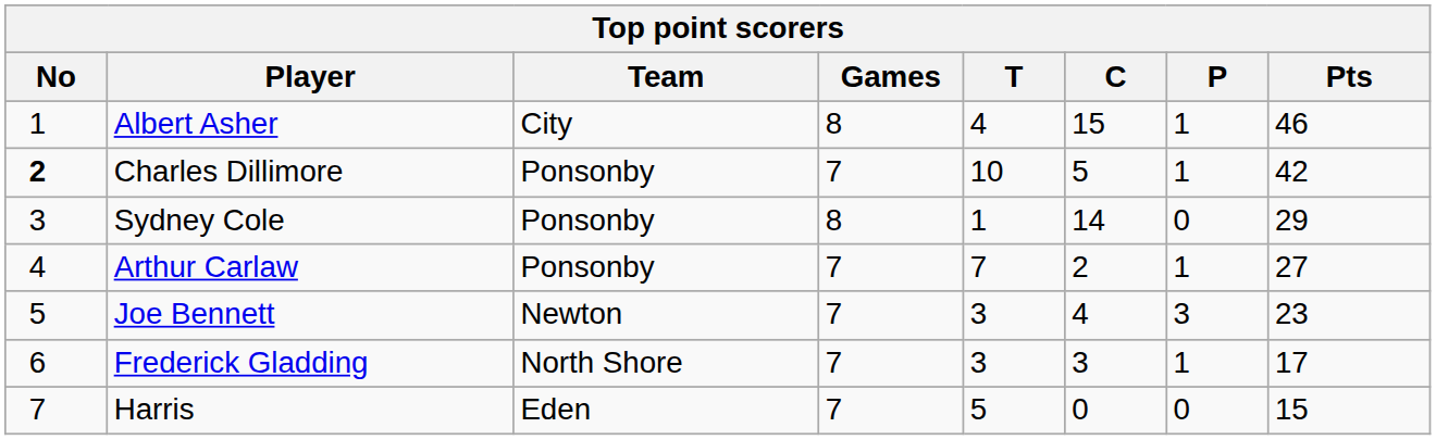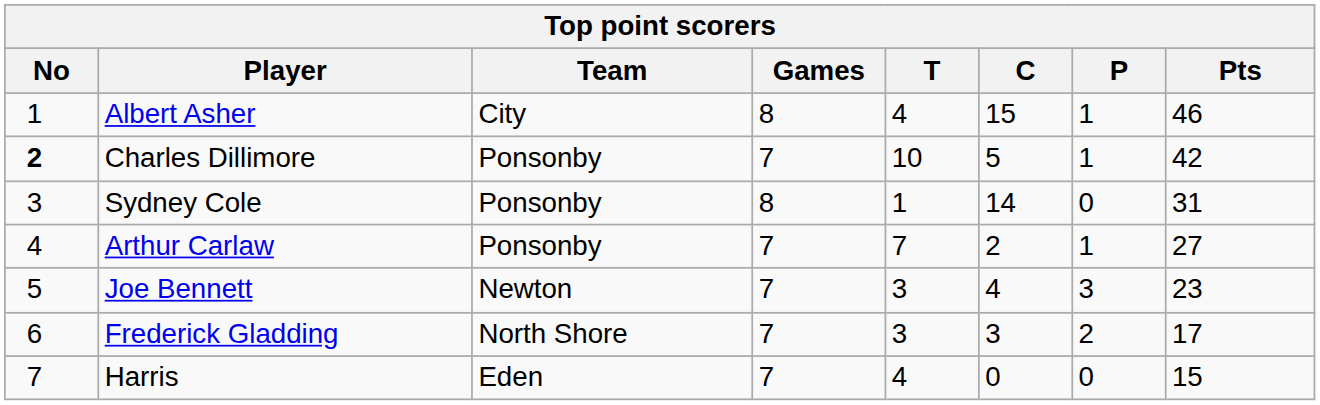 <table class="wikitable collapsible sortable" style="text-align:left; font-size:100%; width:60%;">
 <tr>
 <th colspan="100%">Top point scorers</th>
 </tr>
 <tr>
 <th style="width:5%;">No</th>
 <th style="width:20%;">Player</th>
 <th style="width:15%;">Team</th>
 <th style="width:5%;">Games</th>
 <th style="width:5%;">T</th>
 <th style="width:5%;">C</th>
 <th style="width:5%;">P</th>
 <th style="width:8%;">Pts<br></th>
 </tr>
 <tr>
 <td  style="text-align:center;">  1</td>
 <td><a href='#'>Albert Asher</a></td>
 <td>City</td>
 <td>8</td>
 <td>4</td>
 <td>15</td>
 <td>1</td>
 <td>46</td>
 </tr>
 <tr>
 <td  style="text-align:center;"><strong>  2</strong></td>
 <td>Charles Dillimore</td>
 <td>Ponsonby</td>
 <td>7</td>
 <td>10</td>
 <td>5</td>
 <td>1</td>
 <td>42</td>
 </tr>
 <tr>
 <td  style="text-align:center;">  3</td>
 <td>Sydney Cole</td>
 <td>Ponsonby</td>
 <td>8</td>
 <td>1</td>
 <td>14</td>
 <td>0</td>
-<td>29</td>
+<td>31</td>
 </tr>
 <tr>
 <td  style="text-align:center;">  4</td>
 <td><a href='#'>Arthur Carlaw</a></td>
 <td>Ponsonby</td>
 <td>7</td>
 <td>7</td>
 <td>2</td>
 <td>1</td>
 <td>27</td>
 </tr>
 <tr>
 <td  style="text-align:center;">  5</td>
 <td><a href='#'>Joe Bennett</a></td>
 <td>Newton</td>
 <td>7</td>
 <td>3</td>
 <td>4</td>
 <td>3</td>
 <td>23</td>
 </tr>
 <tr>
 <td  style="text-align:center;">  6</td>
 <td><a href='#'>Frederick Gladding</a></td>
 <td>North Shore</td>
 <td>7</td>
 <td>3</td>
 <td>3</td>
-<td>1</td>
+<td>2</td>
 <td>17</td>
 </tr>
 <tr>
 <td  style="text-align:center;">  7</td>
 <td>Harris</td>
 <td>Eden</td>
 <td>7</td>
-<td>5</td>
+<td>4</td>
 <td>0</td>
 <td>0</td>
 <td>15</td>
 </tr>
 </table>
